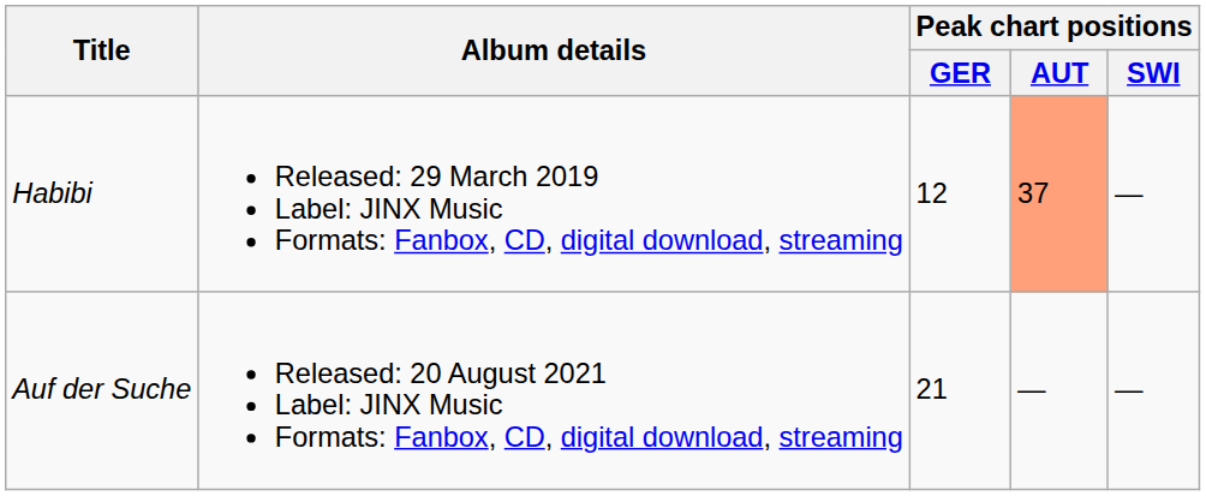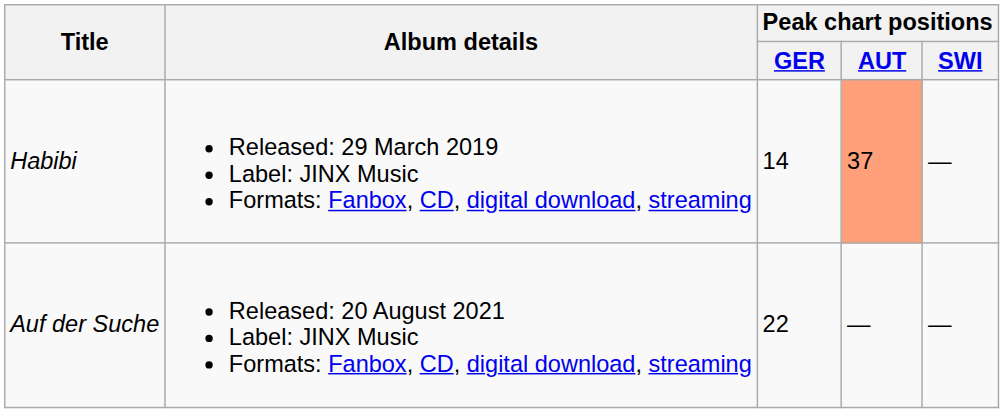 <table class="wikitable">
 <tr>
 <th rowspan="2">Title</th>
 <th rowspan="2">Album details</th>
 <th colspan="3">Peak chart positions</th>
 </tr>
 <tr>
 <th><a href='#'>GER</a><br></th>
 <th><a href='#'>AUT</a></th>
 <th><a href='#'>SWI</a></th>
 </tr>
 <tr>
 <td><em>Habibi</em></td>
 <td><br><ul><li>Released: 29 March 2019</li><li>Label: JINX Music</li><li>Formats: <a href='#'>Fanbox</a>, <a href='#'>CD</a>, <a href='#'>digital download</a>, <a href='#'>streaming</a></li></ul></td>
-<td>12</td>
+<td>14</td>
 <td style="background: lightsalmon;">37</td>
 <td>—</td>
 </tr>
 <tr>
 <td><em>Auf der Suche</em></td>
 <td><br><ul><li>Released: 20 August 2021</li><li>Label: JINX Music</li><li>Formats: <a href='#'>Fanbox</a>, <a href='#'>CD</a>, <a href='#'>digital download</a>, <a href='#'>streaming</a></li></ul></td>
-<td>21</td>
+<td>22</td>
 <td>—</td>
 <td>—</td>
 </tr>
 </table>
